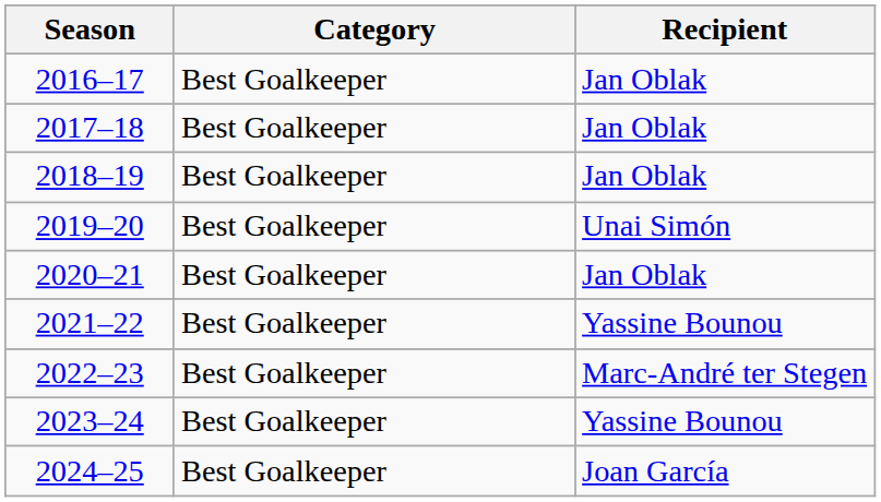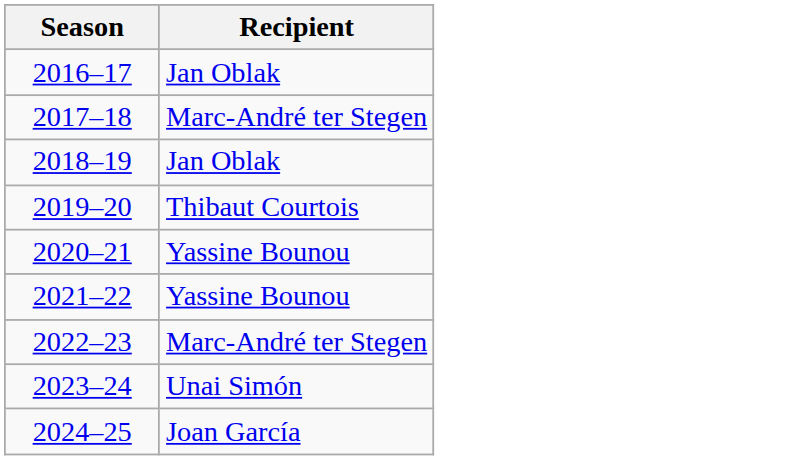 <table class="wikitable">
 <tr>
 <th width="80">Season</th>
-<th width="200">Category</th>
 <th>Recipient</th>
 </tr>
 <tr>
 <td align="center"><a href='#'>2016–17</a></td>
-<td>Best Goalkeeper</td>
 <td> <a href='#'>Jan Oblak</a> </td>
 </tr>
 <tr>
 <td align="center"><a href='#'>2017–18</a></td>
-<td>Best Goalkeeper</td>
-<td> <a href='#'>Jan Oblak</a> </td>
+<td> <a href='#'>Marc-André ter Stegen</a> </td>
 </tr>
 <tr>
 <td align="center"><a href='#'>2018–19</a></td>
-<td>Best Goalkeeper</td>
 <td> <a href='#'>Jan Oblak</a> </td>
 </tr>
 <tr>
 <td align="center"><a href='#'>2019–20</a></td>
-<td>Best Goalkeeper</td>
-<td> <a href='#'>Unai Simón</a> </td>
+<td> <a href='#'>Thibaut Courtois</a> </td>
 </tr>
 <tr>
 <td align="center"><a href='#'>2020–21</a></td>
-<td>Best Goalkeeper</td>
-<td> <a href='#'>Jan Oblak</a> </td>
+<td> <a href='#'>Yassine Bounou</a> </td>
 </tr>
 <tr>
 <td align="center"><a href='#'>2021–22</a></td>
-<td>Best Goalkeeper</td>
 <td> <a href='#'>Yassine Bounou</a> </td>
 </tr>
 <tr>
 <td align="center"><a href='#'>2022–23</a></td>
-<td>Best Goalkeeper</td>
 <td> <a href='#'>Marc-André ter Stegen</a> </td>
 </tr>
 <tr>
 <td align="center"><a href='#'>2023–24</a></td>
-<td>Best Goalkeeper</td>
-<td> <a href='#'>Yassine Bounou</a> </td>
+<td> <a href='#'>Unai Simón</a> </td>
 </tr>
 <tr>
 <td align="center"><a href='#'>2024–25</a></td>
-<td>Best Goalkeeper</td>
 <td> <a href='#'>Joan García</a> </td>
 </tr>
 </table>
